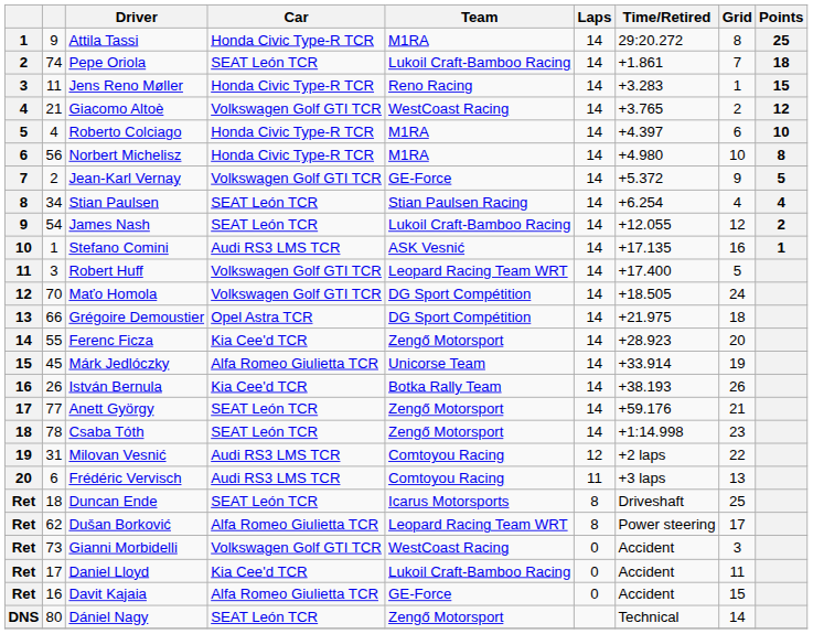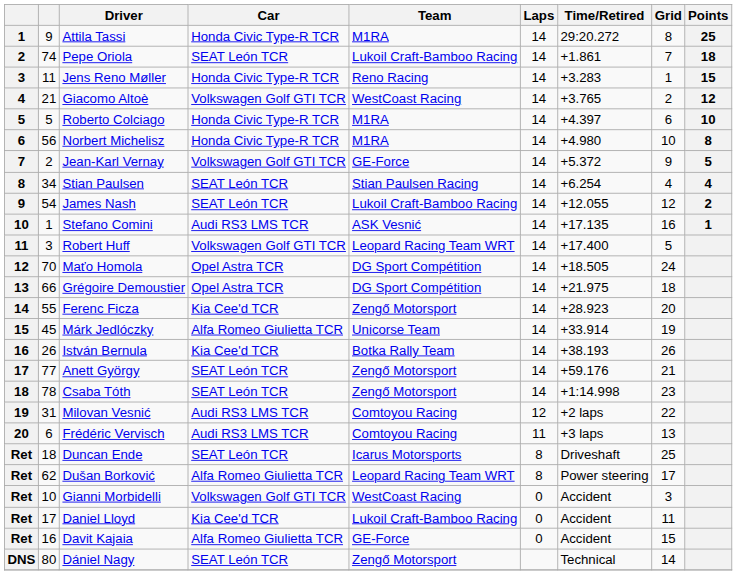 <table class="wikitable sortable" style="font-size:95%">
 <tr>
 <th></th>
 <th></th>
 <th>Driver</th>
 <th>Car</th>
 <th>Team</th>
 <th>Laps</th>
 <th>Time/Retired</th>
 <th>Grid</th>
 <th>Points</th>
 </tr>
 <tr>
 <th>1</th>
 <td align=center>9</td>
 <td> <a href='#'>Attila Tassi</a></td>
 <td><a href='#'>Honda Civic Type-R TCR</a></td>
 <td> <a href='#'>M1RA</a></td>
 <td align=center>14</td>
 <td>29:20.272</td>
 <td align=center>8</td>
 <th>25</th>
 </tr>
 <tr>
 <th>2</th>
 <td align=center>74</td>
 <td> <a href='#'>Pepe Oriola</a></td>
 <td><a href='#'>SEAT León TCR</a></td>
 <td> <a href='#'>Lukoil Craft-Bamboo Racing</a></td>
 <td align=center>14</td>
 <td>+1.861</td>
 <td align=center>7</td>
 <th>18</th>
 </tr>
 <tr>
 <th>3</th>
 <td align=center>11</td>
 <td> <a href='#'>Jens Reno Møller</a></td>
 <td><a href='#'>Honda Civic Type-R TCR</a></td>
 <td> <a href='#'>Reno Racing</a></td>
 <td align=center>14</td>
 <td>+3.283</td>
 <td align=center>1</td>
 <th>15</th>
 </tr>
 <tr>
 <th>4</th>
 <td align=center>21</td>
 <td> <a href='#'>Giacomo Altoè</a></td>
 <td><a href='#'>Volkswagen Golf GTI TCR</a></td>
 <td> <a href='#'>WestCoast Racing</a></td>
 <td align=center>14</td>
 <td>+3.765</td>
 <td align=center>2</td>
 <th>12</th>
 </tr>
 <tr>
 <th>5</th>
-<td align=center>4</td>
+<td align=center>5</td>
 <td> <a href='#'>Roberto Colciago</a></td>
 <td><a href='#'>Honda Civic Type-R TCR</a></td>
 <td> <a href='#'>M1RA</a></td>
 <td align=center>14</td>
 <td>+4.397</td>
 <td align=center>6</td>
 <th>10</th>
 </tr>
 <tr>
 <th>6</th>
 <td align=center>56</td>
 <td> <a href='#'>Norbert Michelisz</a></td>
 <td><a href='#'>Honda Civic Type-R TCR</a></td>
 <td> <a href='#'>M1RA</a></td>
 <td align=center>14</td>
 <td>+4.980</td>
 <td align=center>10</td>
 <th>8</th>
 </tr>
 <tr>
 <th>7</th>
 <td align=center>2</td>
 <td> <a href='#'>Jean-Karl Vernay</a></td>
 <td><a href='#'>Volkswagen Golf GTI TCR</a></td>
 <td> <a href='#'>GE-Force</a></td>
 <td align=center>14</td>
 <td>+5.372</td>
 <td align=center>9</td>
 <th>5</th>
 </tr>
 <tr>
 <th>8</th>
 <td align=center>34</td>
 <td> <a href='#'>Stian Paulsen</a></td>
 <td><a href='#'>SEAT León TCR</a></td>
 <td> <a href='#'>Stian Paulsen Racing</a></td>
 <td align=center>14</td>
 <td>+6.254</td>
 <td align=center>4</td>
 <th>4</th>
 </tr>
 <tr>
 <th>9</th>
 <td align=center>54</td>
 <td> <a href='#'>James Nash</a></td>
 <td><a href='#'>SEAT León TCR</a></td>
 <td> <a href='#'>Lukoil Craft-Bamboo Racing</a></td>
 <td align=center>14</td>
 <td>+12.055</td>
 <td align=center>12</td>
 <th>2</th>
 </tr>
 <tr>
 <th>10</th>
 <td align=center>1</td>
 <td> <a href='#'>Stefano Comini</a></td>
 <td><a href='#'>Audi RS3 LMS TCR</a></td>
 <td> <a href='#'>ASK Vesnić</a></td>
 <td align=center>14</td>
 <td>+17.135</td>
 <td align=center>16</td>
 <th>1</th>
 </tr>
 <tr>
 <th>11</th>
 <td align=center>3</td>
 <td> <a href='#'>Robert Huff</a></td>
 <td><a href='#'>Volkswagen Golf GTI TCR</a></td>
 <td> <a href='#'>Leopard Racing Team WRT</a></td>
 <td align=center>14</td>
 <td>+17.400</td>
 <td align=center>5</td>
 <th></th>
 </tr>
 <tr>
 <th>12</th>
 <td align=center>70</td>
 <td> <a href='#'>Maťo Homola</a></td>
-<td><a href='#'>Volkswagen Golf GTI TCR</a></td>
+<td><a href='#'>Opel Astra TCR</a></td>
 <td> <a href='#'>DG Sport Compétition</a></td>
 <td align=center>14</td>
 <td>+18.505</td>
 <td align=center>24</td>
 <th></th>
 </tr>
 <tr>
 <th>13</th>
 <td align=center>66</td>
 <td> <a href='#'>Grégoire Demoustier</a></td>
 <td><a href='#'>Opel Astra TCR</a></td>
 <td> <a href='#'>DG Sport Compétition</a></td>
 <td align=center>14</td>
 <td>+21.975</td>
 <td align=center>18</td>
 <th></th>
 </tr>
 <tr>
 <th>14</th>
 <td align=center>55</td>
 <td> <a href='#'>Ferenc Ficza</a></td>
 <td><a href='#'>Kia Cee'd TCR</a></td>
 <td> <a href='#'>Zengő Motorsport</a></td>
 <td align=center>14</td>
 <td>+28.923</td>
 <td align=center>20</td>
 <th></th>
 </tr>
 <tr>
 <th>15</th>
 <td align=center>45</td>
 <td> <a href='#'>Márk Jedlóczky</a></td>
 <td><a href='#'>Alfa Romeo Giulietta TCR</a></td>
 <td> <a href='#'>Unicorse Team</a></td>
 <td align=center>14</td>
 <td>+33.914</td>
 <td align=center>19</td>
 <th></th>
 </tr>
 <tr>
 <th>16</th>
 <td align=center>26</td>
 <td> <a href='#'>István Bernula</a></td>
 <td><a href='#'>Kia Cee'd TCR</a></td>
 <td> <a href='#'>Botka Rally Team</a></td>
 <td align=center>14</td>
 <td>+38.193</td>
 <td align=center>26</td>
 <th></th>
 </tr>
 <tr>
 <th>17</th>
 <td align=center>77</td>
 <td> <a href='#'>Anett György</a></td>
 <td><a href='#'>SEAT León TCR</a></td>
 <td> <a href='#'>Zengő Motorsport</a></td>
 <td align=center>14</td>
 <td>+59.176</td>
 <td align=center>21</td>
 <th></th>
 </tr>
 <tr>
 <th>18</th>
 <td align=center>78</td>
 <td> <a href='#'>Csaba Tóth</a></td>
 <td><a href='#'>SEAT León TCR</a></td>
 <td> <a href='#'>Zengő Motorsport</a></td>
 <td align=center>14</td>
 <td>+1:14.998</td>
 <td align=center>23</td>
 <th></th>
 </tr>
 <tr>
 <th>19</th>
 <td align=center>31</td>
 <td> <a href='#'>Milovan Vesnić</a></td>
 <td><a href='#'>Audi RS3 LMS TCR</a></td>
 <td> <a href='#'>Comtoyou Racing</a></td>
 <td align=center>12</td>
 <td>+2 laps</td>
 <td align=center>22</td>
 <th></th>
 </tr>
 <tr>
 <th>20</th>
 <td align=center>6</td>
 <td> <a href='#'>Frédéric Vervisch</a></td>
 <td><a href='#'>Audi RS3 LMS TCR</a></td>
 <td> <a href='#'>Comtoyou Racing</a></td>
 <td align=center>11</td>
 <td>+3 laps</td>
 <td align=center>13</td>
 <th></th>
 </tr>
 <tr>
 <th>Ret</th>
 <td align=center>18</td>
 <td> <a href='#'>Duncan Ende</a></td>
 <td><a href='#'>SEAT León TCR</a></td>
 <td> <a href='#'>Icarus Motorsports</a></td>
 <td align=center>8</td>
 <td>Driveshaft</td>
 <td align=center>25</td>
 <th></th>
 </tr>
 <tr>
 <th>Ret</th>
 <td align=center>62</td>
 <td> <a href='#'>Dušan Borković</a></td>
 <td><a href='#'>Alfa Romeo Giulietta TCR</a></td>
 <td> <a href='#'>Leopard Racing Team WRT</a></td>
 <td align=center>8</td>
 <td>Power steering</td>
 <td align=center>17</td>
 <th></th>
 </tr>
 <tr>
 <th>Ret</th>
-<td align=center>73</td>
+<td align=center>10</td>
 <td> <a href='#'>Gianni Morbidelli</a></td>
 <td><a href='#'>Volkswagen Golf GTI TCR</a></td>
 <td> <a href='#'>WestCoast Racing</a></td>
 <td align=center>0</td>
 <td>Accident</td>
 <td align=center>3</td>
 <th></th>
 </tr>
 <tr>
 <th>Ret</th>
 <td align=center>17</td>
 <td> <a href='#'>Daniel Lloyd</a></td>
 <td><a href='#'>Kia Cee'd TCR</a></td>
 <td> <a href='#'>Lukoil Craft-Bamboo Racing</a></td>
 <td align=center>0</td>
 <td>Accident</td>
 <td align=center>11</td>
 <th></th>
 </tr>
 <tr>
 <th>Ret</th>
 <td align=center>16</td>
 <td> <a href='#'>Davit Kajaia</a></td>
 <td><a href='#'>Alfa Romeo Giulietta TCR</a></td>
 <td> <a href='#'>GE-Force</a></td>
 <td align=center>0</td>
 <td>Accident</td>
 <td align=center>15</td>
 <th></th>
 </tr>
 <tr>
 <th>DNS</th>
 <td align=center>80</td>
 <td> <a href='#'>Dániel Nagy</a></td>
 <td><a href='#'>SEAT León TCR</a></td>
 <td> <a href='#'>Zengő Motorsport</a></td>
 <td align=center></td>
 <td>Technical</td>
 <td align=center>14</td>
 <th></th>
 </tr>
 <tr>
 </tr>
 </table>
